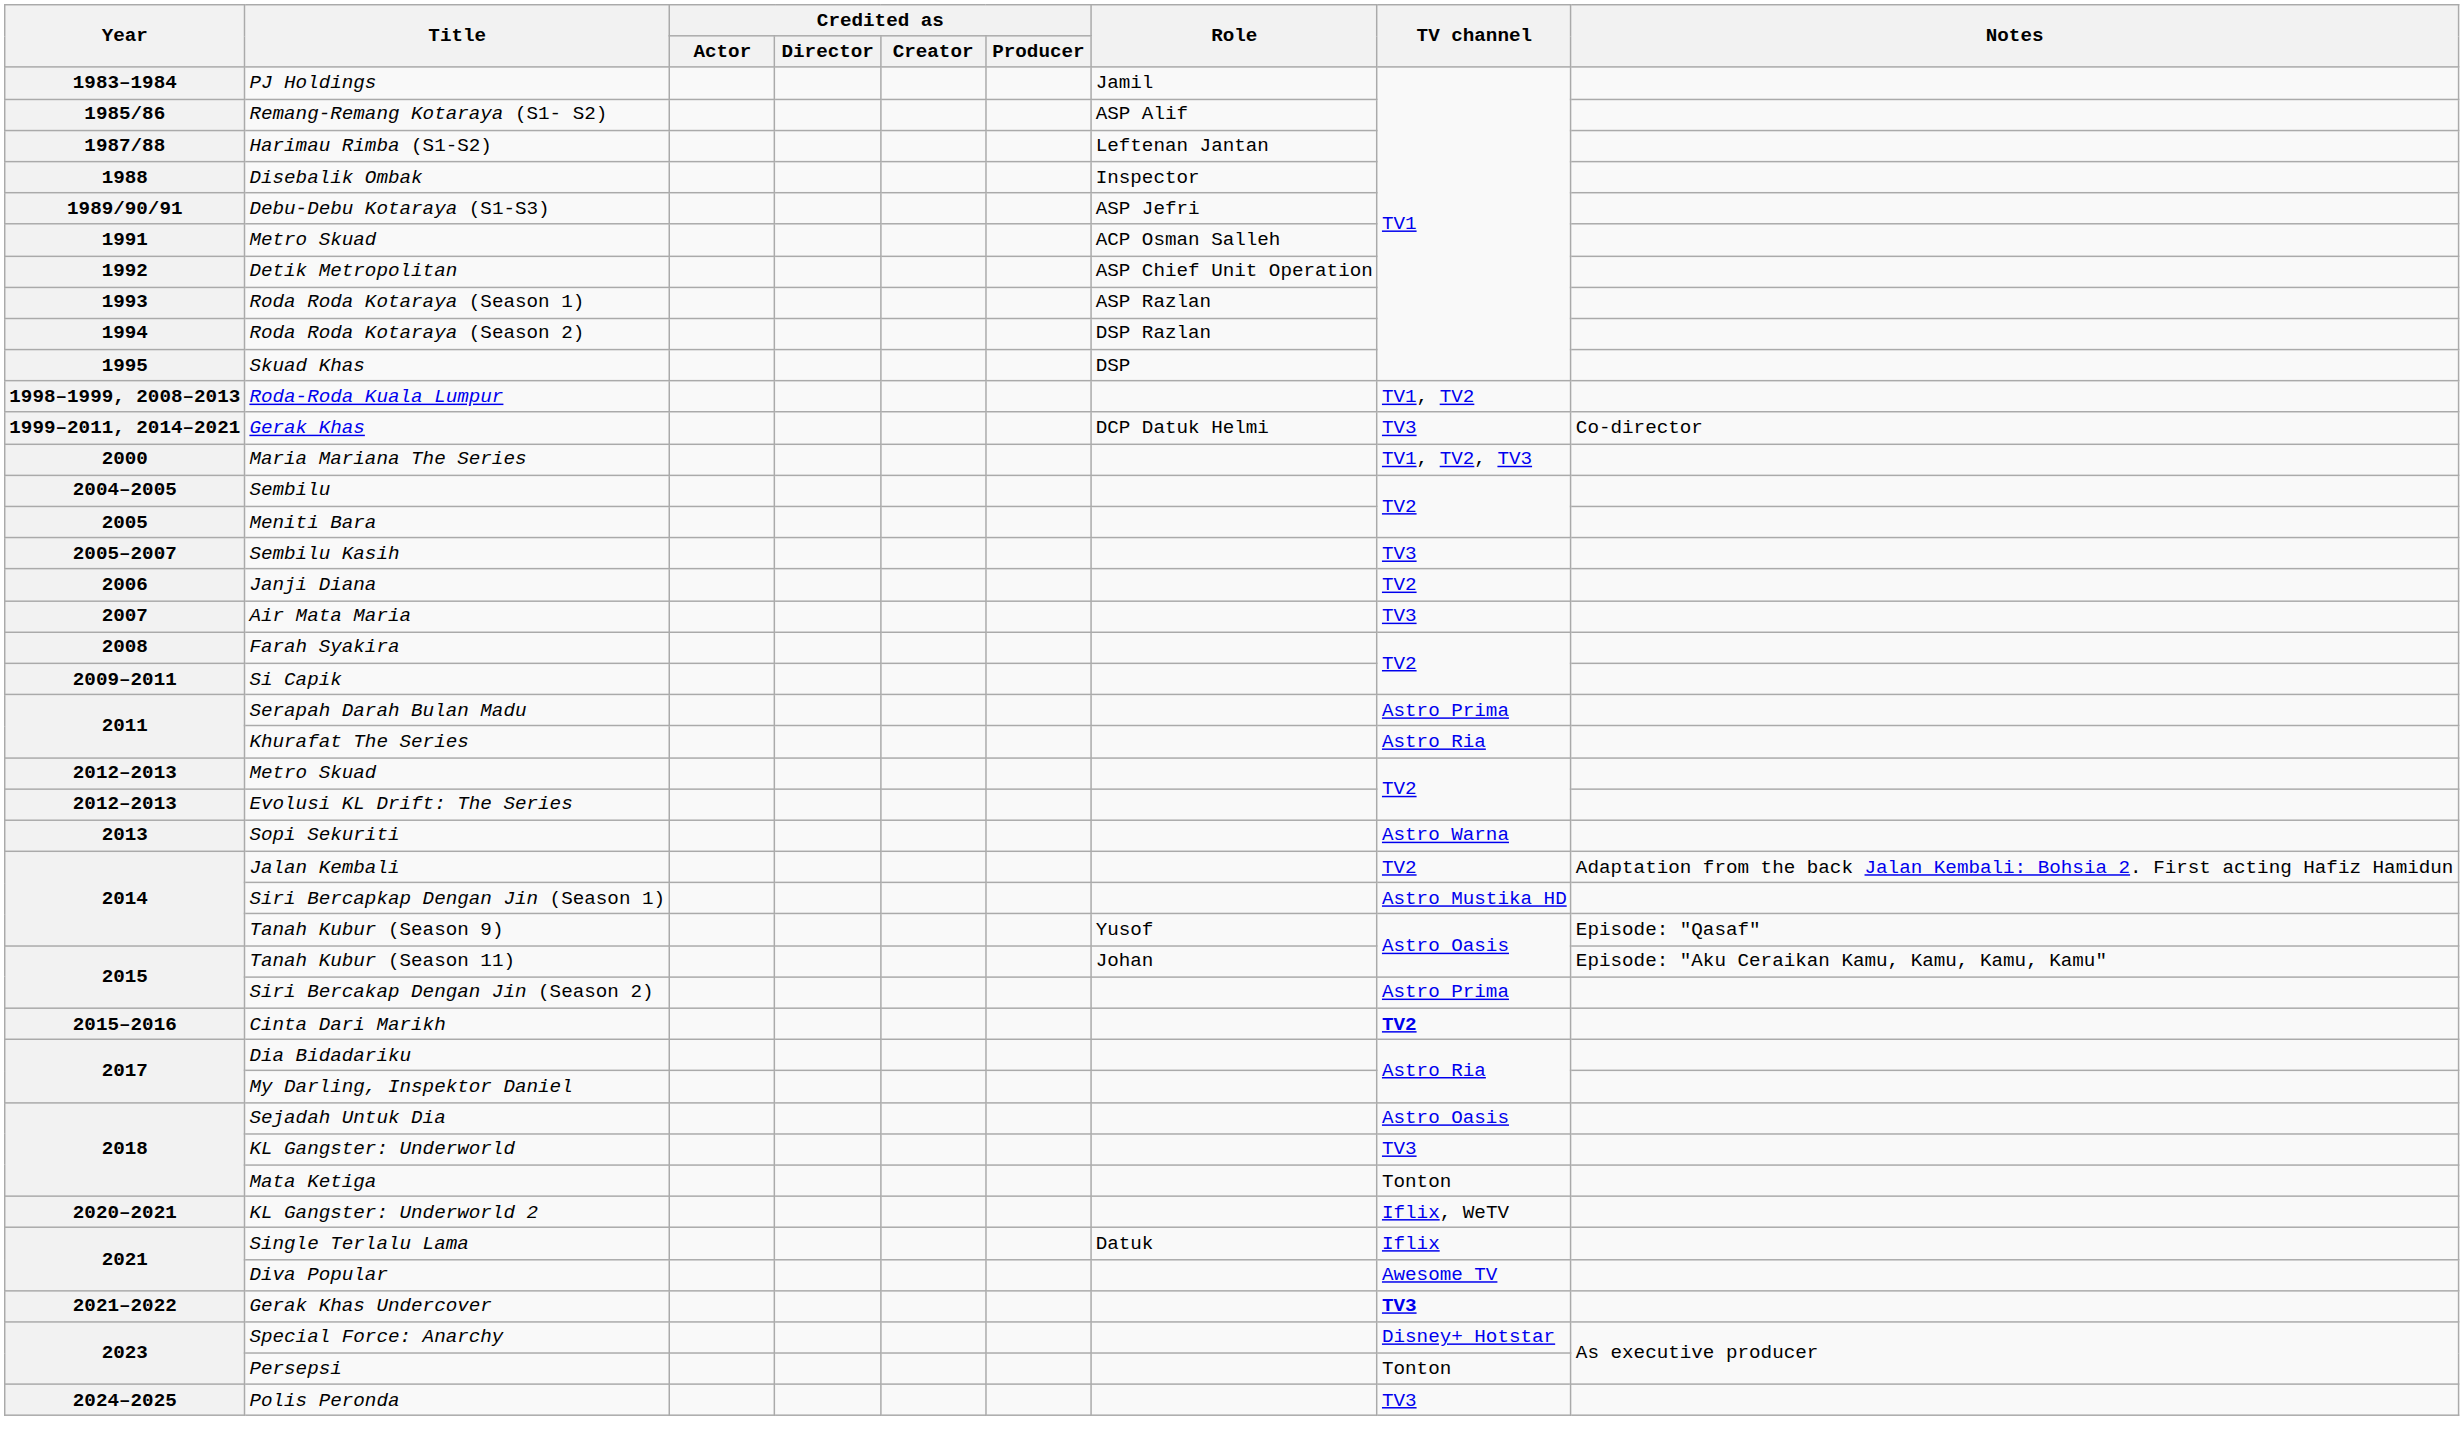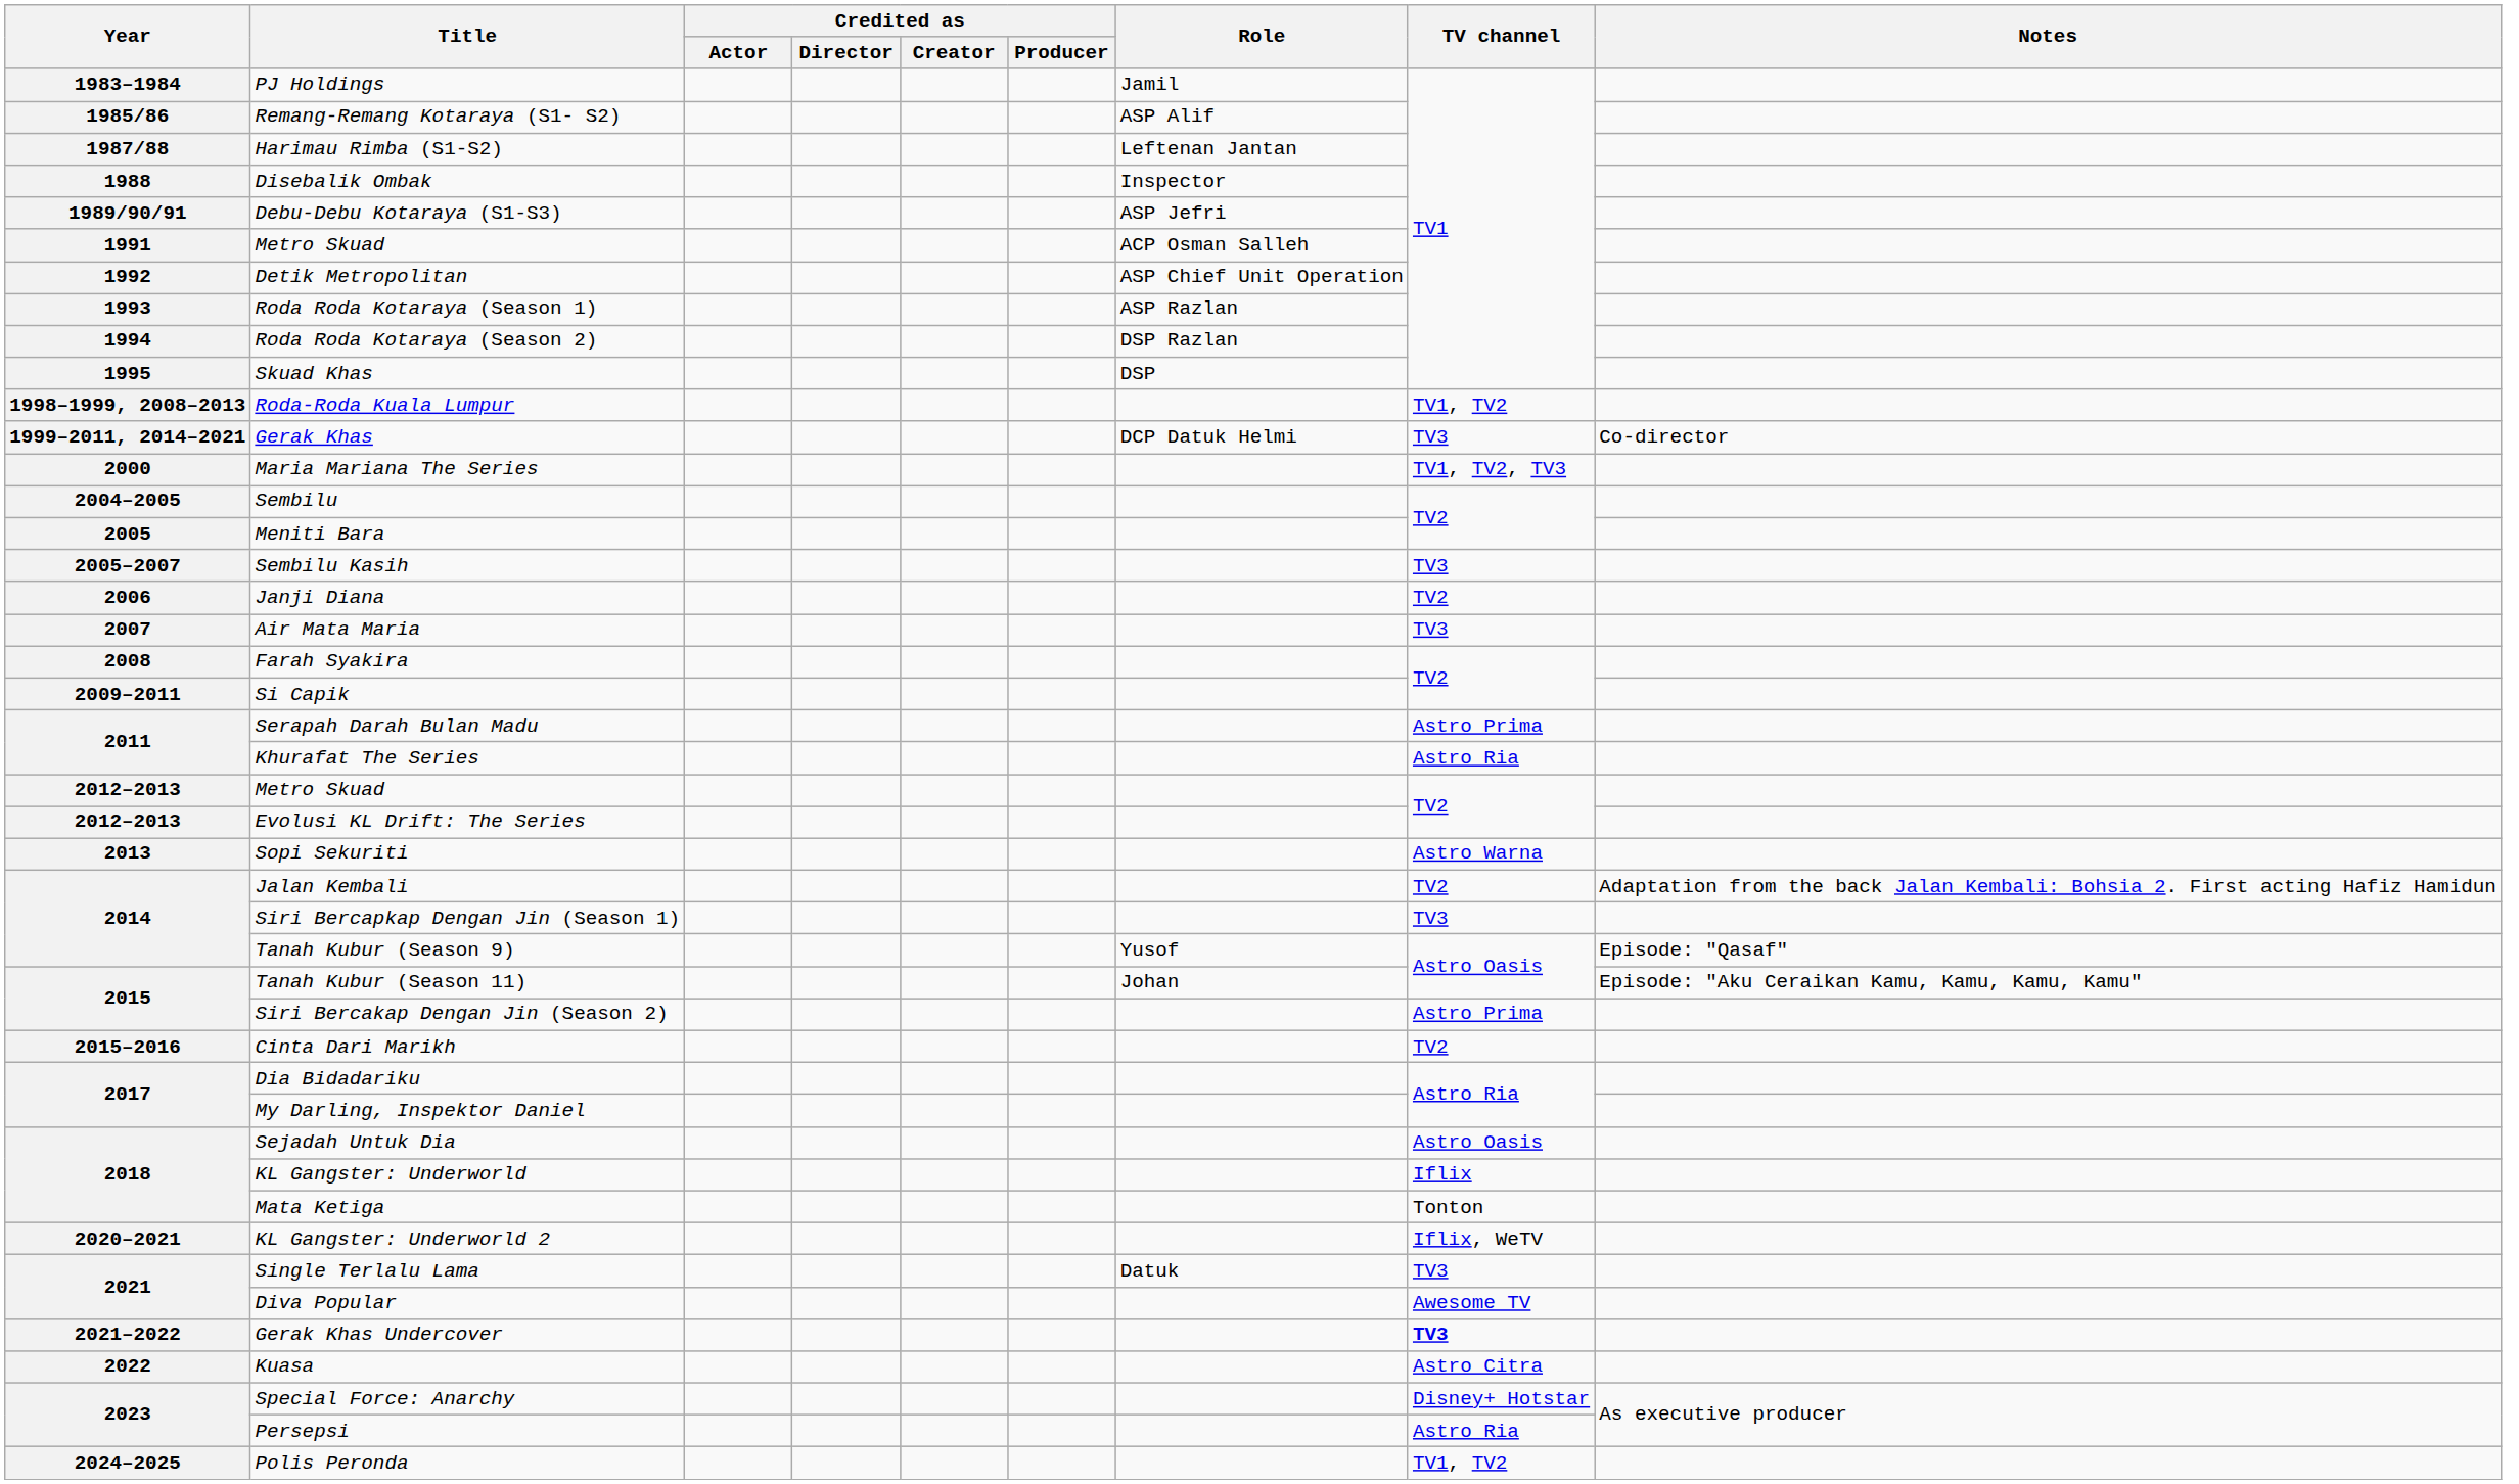 <table class="wikitable">
 <tr>
 <th rowspan="2">Year</th>
 <th rowspan="2">Title</th>
 <th colspan="4">Credited as</th>
 <th rowspan="2">Role</th>
 <th rowspan="2">TV channel</th>
 <th rowspan="2">Notes</th>
 </tr>
 <tr>
 <th width="65">Actor</th>
 <th width="65">Director</th>
 <th width="65">Creator</th>
 <th width="65">Producer</th>
 </tr>
 <tr>
 <th>1983–1984</th>
 <td><em>PJ Holdings</em></td>
 <td></td>
 <td></td>
 <td></td>
 <td></td>
 <td>Jamil</td>
 <td rowspan="10"><a href='#'>TV1</a></td>
 <td></td>
 </tr>
 <tr>
 <th>1985/86</th>
 <td><em>Remang-Remang Kotaraya</em> (S1- S2)</td>
 <td></td>
 <td></td>
 <td></td>
 <td></td>
 <td>ASP Alif</td>
 <td></td>
 </tr>
 <tr>
 <th>1987/88</th>
 <td><em>Harimau Rimba</em> (S1-S2)</td>
 <td></td>
 <td></td>
 <td></td>
 <td></td>
 <td>Leftenan Jantan</td>
 <td></td>
 </tr>
 <tr>
 <th>1988</th>
 <td><em>Disebalik Ombak</em></td>
 <td></td>
 <td></td>
 <td></td>
 <td></td>
 <td>Inspector</td>
 <td></td>
 </tr>
 <tr>
 <th>1989/90/91</th>
 <td><em>Debu-Debu Kotaraya</em> (S1-S3)</td>
 <td></td>
 <td></td>
 <td></td>
 <td></td>
 <td>ASP Jefri</td>
 <td></td>
 </tr>
 <tr>
 <th>1991</th>
 <td><em>Metro Skuad</em></td>
 <td></td>
 <td></td>
 <td></td>
 <td></td>
 <td>ACP Osman Salleh</td>
 <td></td>
 </tr>
 <tr>
 <th>1992</th>
 <td><em>Detik Metropolitan</em></td>
 <td></td>
 <td></td>
 <td></td>
 <td></td>
 <td>ASP Chief Unit Operation</td>
 <td></td>
 </tr>
 <tr>
 <th>1993</th>
 <td><em>Roda Roda Kotaraya</em> (Season 1)</td>
 <td></td>
 <td></td>
 <td></td>
 <td></td>
 <td>ASP Razlan</td>
 <td></td>
 </tr>
 <tr>
 <th>1994</th>
 <td><em>Roda Roda Kotaraya</em> (Season 2)</td>
 <td></td>
 <td></td>
 <td></td>
 <td></td>
 <td>DSP Razlan</td>
 <td></td>
 </tr>
 <tr>
 <th>1995</th>
 <td><em>Skuad Khas</em></td>
 <td></td>
 <td></td>
 <td></td>
 <td></td>
 <td>DSP</td>
 <td></td>
 </tr>
 <tr>
 <th>1998–1999, 2008–2013</th>
 <td><em><a href='#'>Roda-Roda Kuala Lumpur</a></em></td>
 <td></td>
 <td></td>
 <td></td>
 <td></td>
 <td></td>
 <td><a href='#'>TV1</a>, <a href='#'>TV2</a></td>
 <td></td>
 </tr>
 <tr>
 <th>1999–2011, 2014–2021</th>
 <td><em><a href='#'>Gerak Khas</a></em></td>
 <td></td>
 <td></td>
 <td></td>
 <td></td>
 <td>DCP Datuk Helmi</td>
 <td><a href='#'>TV3</a></td>
 <td>Co-director</td>
 </tr>
 <tr>
 <th>2000</th>
 <td><em>Maria Mariana The Series</em></td>
 <td></td>
 <td></td>
 <td></td>
 <td></td>
 <td></td>
 <td><a href='#'>TV1</a>, <a href='#'>TV2</a>, <a href='#'>TV3</a></td>
 <td></td>
 </tr>
 <tr>
 <th>2004–2005</th>
 <td><em>Sembilu</em></td>
 <td></td>
 <td></td>
 <td></td>
 <td></td>
 <td></td>
 <td rowspan="2"><a href='#'>TV2</a></td>
 <td></td>
 </tr>
 <tr>
 <th>2005</th>
 <td><em>Meniti Bara</em></td>
 <td></td>
 <td></td>
 <td></td>
 <td></td>
 <td></td>
 <td></td>
 </tr>
 <tr>
 <th>2005–2007</th>
 <td><em>Sembilu Kasih</em></td>
 <td></td>
 <td></td>
 <td></td>
 <td></td>
 <td></td>
 <td><a href='#'>TV3</a></td>
 <td></td>
 </tr>
 <tr>
 <th>2006</th>
 <td><em>Janji Diana</em></td>
 <td></td>
 <td></td>
 <td></td>
 <td></td>
 <td></td>
 <td><a href='#'>TV2</a></td>
 <td></td>
 </tr>
 <tr>
 <th>2007</th>
 <td><em>Air Mata Maria</em></td>
 <td></td>
 <td></td>
 <td></td>
 <td></td>
 <td></td>
 <td><a href='#'>TV3</a></td>
 <td></td>
 </tr>
 <tr>
 <th>2008</th>
 <td><em>Farah Syakira</em></td>
 <td></td>
 <td></td>
 <td></td>
 <td></td>
 <td></td>
 <td rowspan="2"><a href='#'>TV2</a></td>
 <td></td>
 </tr>
 <tr>
 <th>2009–2011</th>
 <td><em>Si Capik</em></td>
 <td></td>
 <td></td>
 <td></td>
 <td></td>
 <td></td>
 <td></td>
 </tr>
 <tr>
 <th rowspan="2">2011</th>
 <td><em>Serapah Darah Bulan Madu</em></td>
 <td></td>
 <td></td>
 <td></td>
 <td></td>
 <td></td>
 <td><a href='#'>Astro Prima</a></td>
 <td></td>
 </tr>
 <tr>
 <td><em>Khurafat The Series</em></td>
 <td></td>
 <td></td>
 <td></td>
 <td></td>
 <td></td>
 <td><a href='#'>Astro Ria</a></td>
 <td></td>
 </tr>
 <tr>
 <th>2012–2013</th>
 <td><em>Metro Skuad</em></td>
 <td></td>
 <td></td>
 <td></td>
 <td></td>
 <td></td>
 <td rowspan="2"><a href='#'>TV2</a></td>
 <td></td>
 </tr>
 <tr>
 <th>2012–2013</th>
 <td><em>Evolusi KL Drift: The Series</em></td>
 <td></td>
 <td></td>
 <td></td>
 <td></td>
 <td></td>
 <td></td>
 </tr>
 <tr>
 <th>2013</th>
 <td><em>Sopi Sekuriti</em></td>
 <td></td>
 <td></td>
 <td></td>
 <td></td>
 <td></td>
 <td><a href='#'>Astro Warna</a></td>
 <td></td>
 </tr>
 <tr>
 <th rowspan="3">2014</th>
 <td><em>Jalan Kembali</em></td>
 <td></td>
 <td></td>
 <td></td>
 <td></td>
 <td></td>
 <td><a href='#'>TV2</a></td>
 <td>Adaptation from the back <a href='#'>Jalan Kembali: Bohsia 2</a>. First acting Hafiz Hamidun</td>
 </tr>
 <tr>
 <td><em>Siri Bercapkap Dengan Jin</em> (Season 1)</td>
 <td></td>
 <td></td>
 <td></td>
 <td></td>
 <td></td>
-<td><a href='#'>Astro Mustika HD</a></td>
+<td><a href='#'>TV3</a></td>
 <td></td>
 </tr>
 <tr>
 <td><em>Tanah Kubur</em> (Season 9)</td>
 <td></td>
 <td></td>
 <td></td>
 <td></td>
 <td>Yusof</td>
 <td rowspan="2"><a href='#'>Astro Oasis</a></td>
 <td>Episode: "Qasaf"</td>
 </tr>
 <tr>
 <th rowspan="2">2015</th>
 <td><em>Tanah Kubur</em> (Season 11)</td>
 <td></td>
 <td></td>
 <td></td>
 <td></td>
 <td>Johan</td>
 <td>Episode: "Aku Ceraikan Kamu, Kamu, Kamu, Kamu"</td>
 </tr>
 <tr>
 <td><em>Siri Bercakap Dengan Jin</em> (Season 2)</td>
 <td></td>
 <td></td>
 <td></td>
 <td></td>
 <td></td>
 <td><a href='#'>Astro Prima</a></td>
 <td></td>
 </tr>
 <tr>
 <th>2015–2016</th>
 <td><em>Cinta Dari Marikh</em></td>
 <td></td>
 <td></td>
 <td></td>
 <td></td>
 <td></td>
-<td><strong><a href='#'>TV2</a></strong></td>
+<td><a href='#'>TV2</a></td>
 <td></td>
 </tr>
 <tr>
 <th rowspan="2">2017</th>
 <td><em>Dia Bidadariku</em></td>
 <td></td>
 <td></td>
 <td></td>
 <td></td>
 <td></td>
 <td rowspan="2"><a href='#'>Astro Ria</a></td>
 <td></td>
 </tr>
 <tr>
 <td><em>My Darling, Inspektor Daniel</em></td>
 <td></td>
 <td></td>
 <td></td>
 <td></td>
 <td></td>
 <td></td>
 </tr>
 <tr>
 <th rowspan="3">2018</th>
 <td><em>Sejadah Untuk Dia</em></td>
 <td></td>
 <td></td>
 <td></td>
 <td></td>
 <td></td>
 <td><a href='#'>Astro Oasis</a></td>
 <td></td>
 </tr>
 <tr>
 <td><em>KL Gangster: Underworld</em></td>
 <td></td>
 <td></td>
 <td></td>
 <td></td>
 <td></td>
-<td><a href='#'>TV3</a></td>
+<td><a href='#'>Iflix</a></td>
 <td></td>
 </tr>
 <tr>
 <td><em>Mata Ketiga</em></td>
 <td></td>
 <td></td>
 <td></td>
 <td></td>
 <td></td>
 <td>Tonton</td>
 <td></td>
 </tr>
 <tr>
 <th>2020–2021</th>
 <td><em>KL Gangster: Underworld 2</em></td>
 <td></td>
 <td></td>
 <td></td>
 <td></td>
 <td></td>
 <td><a href='#'>Iflix</a>, WeTV</td>
 <td></td>
 </tr>
 <tr>
 <th rowspan="2">2021</th>
 <td><em>Single Terlalu Lama</em></td>
 <td></td>
 <td></td>
 <td></td>
 <td></td>
 <td>Datuk</td>
-<td><a href='#'>Iflix</a></td>
+<td><a href='#'>TV3</a></td>
 <td></td>
 </tr>
 <tr>
 <td><em>Diva Popular</em></td>
 <td></td>
 <td></td>
 <td></td>
 <td></td>
 <td></td>
 <td><a href='#'>Awesome TV</a></td>
 <td></td>
 </tr>
 <tr>
 <th>2021–2022</th>
 <td><em>Gerak Khas Undercover</em></td>
 <td></td>
 <td></td>
 <td></td>
 <td></td>
 <td></td>
 <td><strong><a href='#'>TV3</a></strong></td>
 <td></td>
 </tr>
 <tr>
+<th>2022</th>
+<td><em>Kuasa</em></td>
+<td></td>
+<td></td>
+<td></td>
+<td></td>
+<td></td>
+<td><a href='#'>Astro Citra</a></td>
+<td></td>
+</tr>
+<tr>
 <th rowspan="2">2023</th>
 <td><em>Special Force: Anarchy</em></td>
 <td></td>
 <td></td>
 <td></td>
 <td></td>
 <td></td>
 <td><a href='#'>Disney+ Hotstar</a></td>
 <td rowspan="2">As executive producer</td>
 </tr>
 <tr>
 <td><em>Persepsi</em></td>
 <td></td>
 <td></td>
 <td></td>
 <td></td>
 <td></td>
-<td>Tonton</td>
+<td><a href='#'>Astro Ria</a></td>
 </tr>
 <tr>
 <th>2024–2025</th>
 <td><em>Polis Peronda</em></td>
 <td></td>
 <td></td>
 <td></td>
 <td></td>
 <td></td>
-<td><a href='#'>TV3</a></td>
+<td><a href='#'>TV1</a>, <a href='#'>TV2</a></td>
 <td></td>
 </tr>
 </table>
